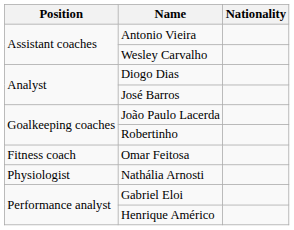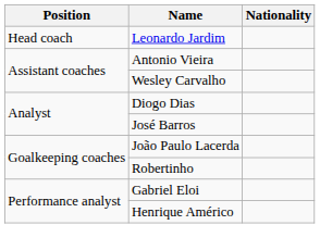 <table class="wikitable">
 <tr>
 <th>Position</th>
 <th>Name</th>
 <th>Nationality</th>
+</tr>
+<tr>
+<td rowspan=1>Head coach</td>
+<td><a href='#'>Leonardo Jardim</a></td>
+<td></td>
 </tr>
 <tr>
 <td rowspan=2>Assistant coaches</td>
 <td>Antonio Vieira</td>
 <td></td>
 </tr>
 <tr>
 <td>Wesley Carvalho</td>
 <td></td>
 </tr>
 <tr>
 <td rowspan=2>Analyst</td>
 <td>Diogo Dias</td>
 <td></td>
 </tr>
 <tr>
 <td>José Barros</td>
 <td></td>
 </tr>
 <tr>
 <td rowspan=2>Goalkeeping coaches</td>
 <td>João Paulo Lacerda</td>
 <td></td>
 </tr>
 <tr>
 <td>Robertinho</td>
 <td></td>
 </tr>
 <tr>
-<td rowspan=1>Fitness coach</td>
-<td>Omar Feitosa</td>
-<td></td>
-</tr>
-<tr>
-<td rowspan=1>Physiologist</td>
-<td>Nathália Arnosti</td>
-<td></td>
-</tr>
-<tr>
 <td rowspan=2>Performance analyst</td>
 <td>Gabriel Eloi</td>
 <td></td>
 </tr>
 <tr>
 <td>Henrique Américo</td>
 <td></td>
 </tr>
 </table>
